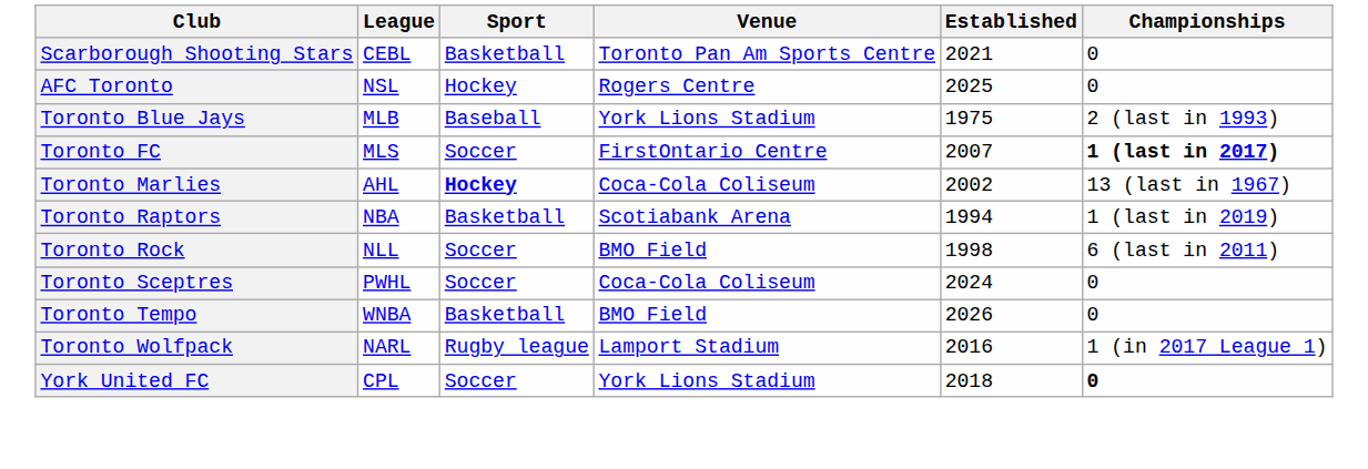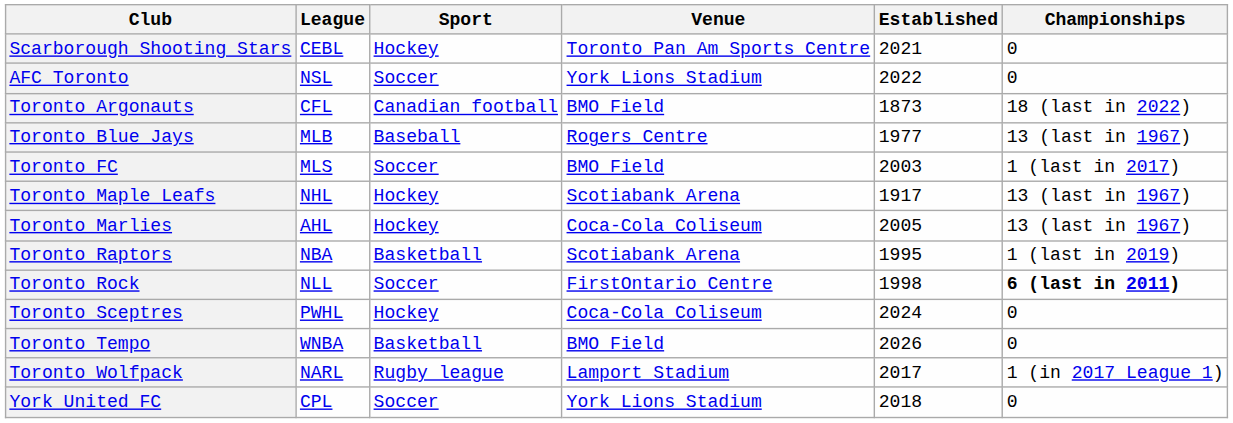 <table class="wikitable sortable" style="border:1px solid #ddd; background:#fefefe; padding:3px; margin:0; margin:auto;">
 <tr>
 <th scope="col">Club</th>
 <th scope="col">League</th>
 <th scope="col">Sport</th>
 <th scope="col">Venue</th>
 <th scope="col">Established</th>
 <th scope="col">Championships</th>
 </tr>
 <tr>
 <th scope="row" style="font-weight: normal; text-align: left;"><a href='#'>Scarborough Shooting Stars</a></th>
 <td><a href='#'>CEBL</a></td>
-<td><a href='#'>Basketball</a></td>
+<td><a href='#'>Hockey</a></td>
 <td><a href='#'>Toronto Pan Am Sports Centre</a></td>
 <td>2021</td>
 <td>0</td>
 </tr>
 <tr>
 <th scope="row" style="font-weight: normal; text-align: left;"><a href='#'>AFC Toronto</a></th>
 <td><a href='#'>NSL</a></td>
-<td><a href='#'>Hockey</a></td>
-<td><a href='#'>Rogers Centre</a></td>
-<td>2025</td>
+<td><a href='#'>Soccer</a></td>
+<td><a href='#'>York Lions Stadium</a></td>
+<td>2022</td>
 <td>0</td>
+</tr>
+<tr>
+<th scope="row" style="font-weight: normal; text-align: left;"><a href='#'>Toronto Argonauts</a></th>
+<td><a href='#'>CFL</a></td>
+<td><a href='#'>Canadian football</a></td>
+<td><a href='#'>BMO Field</a></td>
+<td>1873</td>
+<td>18 (last in <a href='#'>2022</a>)</td>
 </tr>
 <tr>
 <th scope="row" style="font-weight: normal; text-align: left;"><a href='#'>Toronto Blue Jays</a></th>
 <td><a href='#'>MLB</a></td>
 <td><a href='#'>Baseball</a></td>
-<td><a href='#'>York Lions Stadium</a></td>
-<td>1975</td>
-<td>2 (last in <a href='#'>1993</a>)</td>
+<td><a href='#'>Rogers Centre</a></td>
+<td>1977</td>
+<td>13 (last in <a href='#'>1967</a>)</td>
 </tr>
 <tr>
 <th scope="row" style="font-weight: normal; text-align: left;"><a href='#'>Toronto FC</a></th>
 <td><a href='#'>MLS</a></td>
 <td><a href='#'>Soccer</a></td>
-<td><a href='#'>FirstOntario Centre</a></td>
-<td>2007</td>
-<td><strong>1 (last in <a href='#'>2017</a>)</strong></td>
+<td><a href='#'>BMO Field</a></td>
+<td>2003</td>
+<td>1 (last in <a href='#'>2017</a>)</td>
+</tr>
+<tr>
+<th scope="row" style="font-weight: normal; text-align: left;"><a href='#'>Toronto Maple Leafs</a></th>
+<td><a href='#'>NHL</a></td>
+<td><a href='#'>Hockey</a></td>
+<td><a href='#'>Scotiabank Arena</a></td>
+<td>1917</td>
+<td>13 (last in <a href='#'>1967</a>)</td>
 </tr>
 <tr>
 <th scope="row" style="font-weight: normal; text-align: left;"><a href='#'>Toronto Marlies</a></th>
 <td><a href='#'>AHL</a></td>
-<td><strong><a href='#'>Hockey</a></strong></td>
+<td><a href='#'>Hockey</a></td>
 <td><a href='#'>Coca-Cola Coliseum</a></td>
-<td>2002</td>
+<td>2005</td>
 <td>13 (last in <a href='#'>1967</a>)</td>
 </tr>
 <tr>
 <th scope="row" style="font-weight: normal; text-align: left;"><a href='#'>Toronto Raptors</a></th>
 <td><a href='#'>NBA</a></td>
 <td><a href='#'>Basketball</a></td>
 <td><a href='#'>Scotiabank Arena</a></td>
-<td>1994</td>
+<td>1995</td>
 <td>1 (last in <a href='#'>2019</a>)</td>
 </tr>
 <tr>
 <th scope="row" style="font-weight: normal; text-align: left;"><a href='#'>Toronto Rock</a></th>
 <td><a href='#'>NLL</a></td>
 <td><a href='#'>Soccer</a></td>
-<td><a href='#'>BMO Field</a></td>
+<td><a href='#'>FirstOntario Centre</a></td>
 <td>1998</td>
-<td>6 (last in <a href='#'>2011</a>)</td>
+<td><strong>6 (last in <a href='#'>2011</a>)</strong></td>
 </tr>
 <tr>
 <th scope="row" style="font-weight: normal; text-align: left;"><a href='#'>Toronto Sceptres</a></th>
 <td><a href='#'>PWHL</a></td>
-<td><a href='#'>Soccer</a></td>
+<td><a href='#'>Hockey</a></td>
 <td><a href='#'>Coca-Cola Coliseum</a></td>
 <td>2024</td>
 <td>0</td>
 </tr>
 <tr>
 <th scope="row" style="font-weight: normal; text-align: left;"><a href='#'>Toronto Tempo</a></th>
 <td><a href='#'>WNBA</a></td>
 <td><a href='#'>Basketball</a></td>
 <td><a href='#'>BMO Field</a></td>
 <td>2026</td>
 <td>0</td>
 </tr>
 <tr>
 <th scope="row" style="font-weight: normal; text-align: left;"><a href='#'>Toronto Wolfpack</a></th>
 <td><a href='#'>NARL</a></td>
 <td><a href='#'>Rugby league</a></td>
 <td><a href='#'>Lamport Stadium</a></td>
-<td>2016</td>
+<td>2017</td>
 <td>1 (in <a href='#'>2017 League 1</a>)</td>
 </tr>
 <tr>
 <th scope="row" style="font-weight: normal; text-align: left;"><a href='#'>York United FC</a></th>
 <td><a href='#'>CPL</a></td>
 <td><a href='#'>Soccer</a></td>
 <td><a href='#'>York Lions Stadium</a></td>
 <td>2018</td>
-<td><strong>0</strong></td>
+<td>0</td>
 </tr>
 </table>
